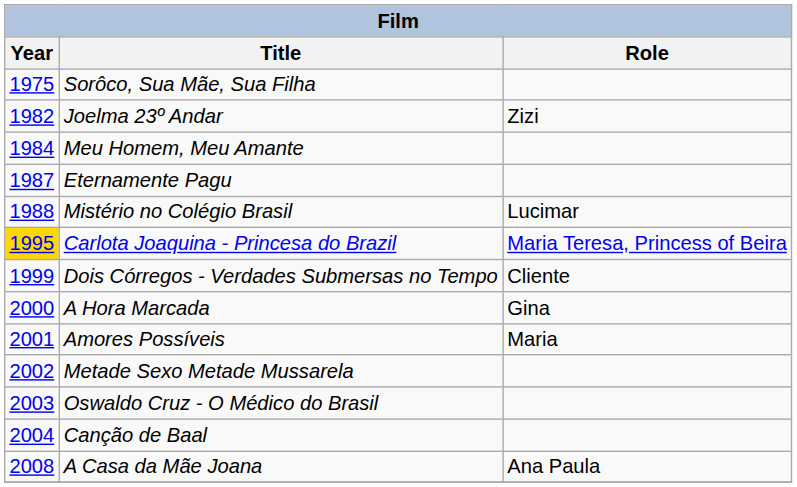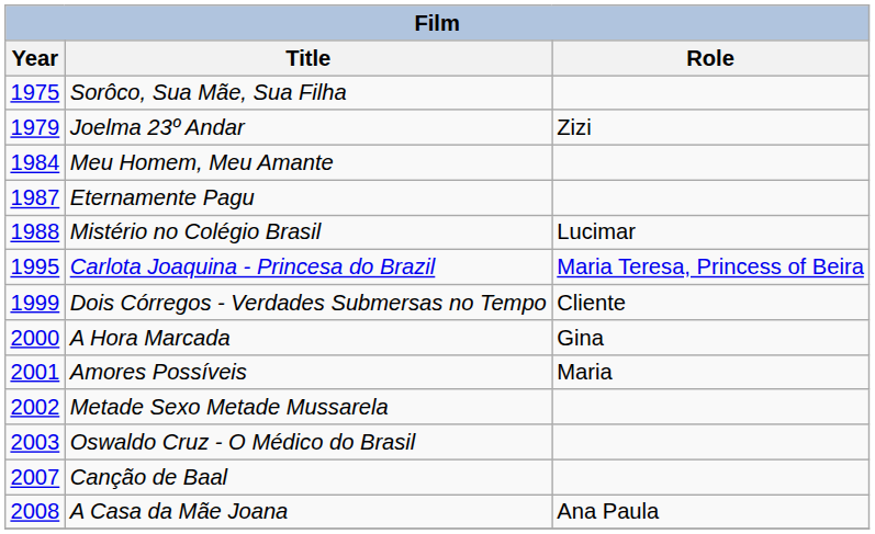 <table class="wikitable" style="font-size: 90%;">
 <tr>
 <th colspan="4" style="background: LightSteelBlue;">Film</th>
 </tr>
 <tr>
 <th>Year</th>
 <th>Title</th>
 <th>Role</th>
 </tr>
 <tr>
 <td><a href='#'>1975</a></td>
 <td><em>Sorôco, Sua Mãe, Sua Filha</em></td>
 <td></td>
 </tr>
 <tr>
-<td><a href='#'>1982</a></td>
+<td><a href='#'>1979</a></td>
 <td><em>Joelma 23º Andar</em></td>
 <td>Zizi</td>
 </tr>
 <tr>
 <td><a href='#'>1984</a></td>
 <td><em>Meu Homem, Meu Amante</em></td>
 <td></td>
 </tr>
 <tr>
 <td><a href='#'>1987</a></td>
 <td><em>Eternamente Pagu</em></td>
 <td></td>
 </tr>
 <tr>
 <td><a href='#'>1988</a></td>
 <td><em>Mistério no Colégio Brasil</em></td>
 <td>Lucimar</td>
 </tr>
 <tr>
-<td style="background: gold;"><a href='#'>1995</a></td>
+<td><a href='#'>1995</a></td>
 <td><em><a href='#'>Carlota Joaquina - Princesa do Brazil</a></em></td>
 <td><a href='#'>Maria Teresa, Princess of Beira</a></td>
 </tr>
 <tr>
 <td><a href='#'>1999</a></td>
 <td><em>Dois Córregos - Verdades Submersas no Tempo</em></td>
 <td>Cliente</td>
 </tr>
 <tr>
 <td><a href='#'>2000</a></td>
 <td><em>A Hora Marcada</em></td>
 <td>Gina</td>
 </tr>
 <tr>
 <td><a href='#'>2001</a></td>
 <td><em>Amores Possíveis</em></td>
 <td>Maria</td>
 </tr>
 <tr>
 <td><a href='#'>2002</a></td>
 <td><em>Metade Sexo Metade Mussarela</em></td>
 <td></td>
 </tr>
 <tr>
 <td><a href='#'>2003</a></td>
 <td><em>Oswaldo Cruz - O Médico do Brasil</em></td>
 <td></td>
 </tr>
 <tr>
-<td><a href='#'>2004</a></td>
+<td><a href='#'>2007</a></td>
 <td><em>Canção de Baal</em></td>
 <td></td>
 </tr>
 <tr>
 <td><a href='#'>2008</a></td>
 <td><em>A Casa da Mãe Joana</em></td>
 <td>Ana Paula</td>
 </tr>
 <tr>
 </tr>
 </table>
